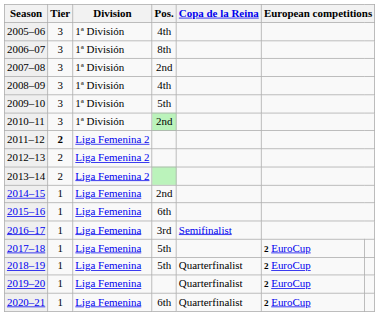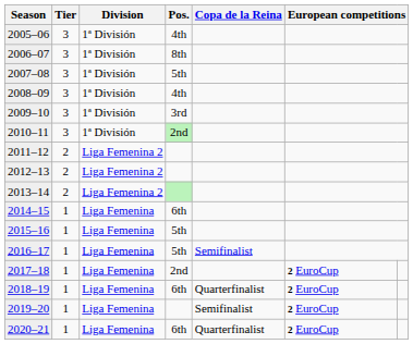 <table class="wikitable" style="font-size:90%">
 <tr>
 <th>Season</th>
 <th>Tier</th>
 <th>Division</th>
 <th>Pos.</th>
 <th><a href='#'>Copa de la Reina</a></th>
 <th colspan=2>European competitions</th>
 </tr>
 <tr>
 <td style="background:#efefef;">2005–06</td>
 <td align="center">3</td>
 <td>1ª División</td>
 <td align="center">4th</td>
 <td></td>
 <td colspan=2></td>
 </tr>
 <tr>
 <td style="background:#efefef;">2006–07</td>
 <td align="center">3</td>
 <td>1ª División</td>
 <td align="center">8th</td>
 <td></td>
 <td colspan=2></td>
 </tr>
 <tr>
 <td style="background:#efefef;">2007–08</td>
 <td align="center">3</td>
 <td>1ª División</td>
-<td align="center">2nd</td>
+<td align="center">5th</td>
 <td></td>
 <td colspan=2></td>
 </tr>
 <tr>
 <td style="background:#efefef;">2008–09</td>
 <td align="center">3</td>
 <td>1ª División</td>
 <td align="center">4th</td>
 <td></td>
 <td colspan=2></td>
 </tr>
 <tr>
 <td style="background:#efefef;">2009–10</td>
 <td align="center">3</td>
 <td>1ª División</td>
-<td align="center">5th</td>
+<td align="center">3rd</td>
 <td></td>
 <td colspan=2></td>
 </tr>
 <tr>
 <td style="background:#efefef;">2010–11</td>
 <td align="center">3</td>
 <td>1ª División</td>
 <td bgcolor=#BBF3BB align="center">2nd</td>
 <td></td>
 <td colspan=2></td>
 </tr>
 <tr>
 <td style="background:#efefef;">2011–12</td>
-<td align="center"><strong>2</strong></td>
+<td align="center">2</td>
 <td><a href='#'>Liga Femenina 2</a></td>
 <td align="center"></td>
 <td></td>
 <td colspan=2></td>
 </tr>
 <tr>
 <td style="background:#efefef;">2012–13</td>
 <td align="center">2</td>
 <td><a href='#'>Liga Femenina 2</a></td>
 <td align="center"></td>
 <td></td>
 <td colspan=2></td>
 </tr>
 <tr>
 <td style="background:#efefef;">2013–14</td>
 <td align="center">2</td>
 <td><a href='#'>Liga Femenina 2</a></td>
 <td align="center" bgcolor=#BBF3BB></td>
 <td></td>
 <td colspan=2></td>
 </tr>
 <tr>
 <td style="background:#efefef;"><a href='#'>2014–15</a></td>
 <td align="center">1</td>
 <td><a href='#'>Liga Femenina</a></td>
-<td align="center">2nd</td>
+<td align="center">6th</td>
 <td></td>
 <td colspan=2></td>
 </tr>
 <tr>
 <td style="background:#efefef;"><a href='#'>2015–16</a></td>
 <td align="center">1</td>
 <td><a href='#'>Liga Femenina</a></td>
-<td align="center">6th</td>
+<td align="center">5th</td>
 <td></td>
 <td colspan=2></td>
 </tr>
 <tr>
 <td style="background:#efefef;"><a href='#'>2016–17</a></td>
 <td align="center">1</td>
 <td><a href='#'>Liga Femenina</a></td>
-<td align="center">3rd</td>
+<td align="center">5th</td>
 <td><a href='#'>Semifinalist</a></td>
 <td colspan=2></td>
 </tr>
 <tr>
 <td style="background:#efefef;"><a href='#'>2017–18</a></td>
 <td align="center">1</td>
 <td><a href='#'>Liga Femenina</a></td>
-<td align="center">5th</td>
+<td align="center">2nd</td>
 <td></td>
 <td><small><strong>2</strong></small> <a href='#'>EuroCup</a></td>
 <td align=center></td>
 </tr>
 <tr>
 <td style="background:#efefef;"><a href='#'>2018–19</a></td>
 <td align="center">1</td>
 <td><a href='#'>Liga Femenina</a></td>
-<td align="center">5th</td>
+<td align="center">6th</td>
 <td>Quarterfinalist</td>
 <td><small><strong>2</strong></small> <a href='#'>EuroCup</a></td>
 <td align=center></td>
 </tr>
 <tr>
 <td style="background:#efefef;"><a href='#'>2019–20</a></td>
 <td align="center">1</td>
 <td><a href='#'>Liga Femenina</a></td>
 <td align="center"></td>
-<td>Quarterfinalist</td>
+<td>Semifinalist</td>
 <td><small><strong>2</strong></small> <a href='#'>EuroCup</a></td>
 <td align=center></td>
 </tr>
 <tr>
 <td style="background:#efefef;"><a href='#'>2020–21</a></td>
 <td align="center">1</td>
 <td><a href='#'>Liga Femenina</a></td>
 <td align="center">6th</td>
 <td>Quarterfinalist</td>
 <td><small><strong>2</strong></small> <a href='#'>EuroCup</a></td>
 <td align=center></td>
 </tr>
 </table>
